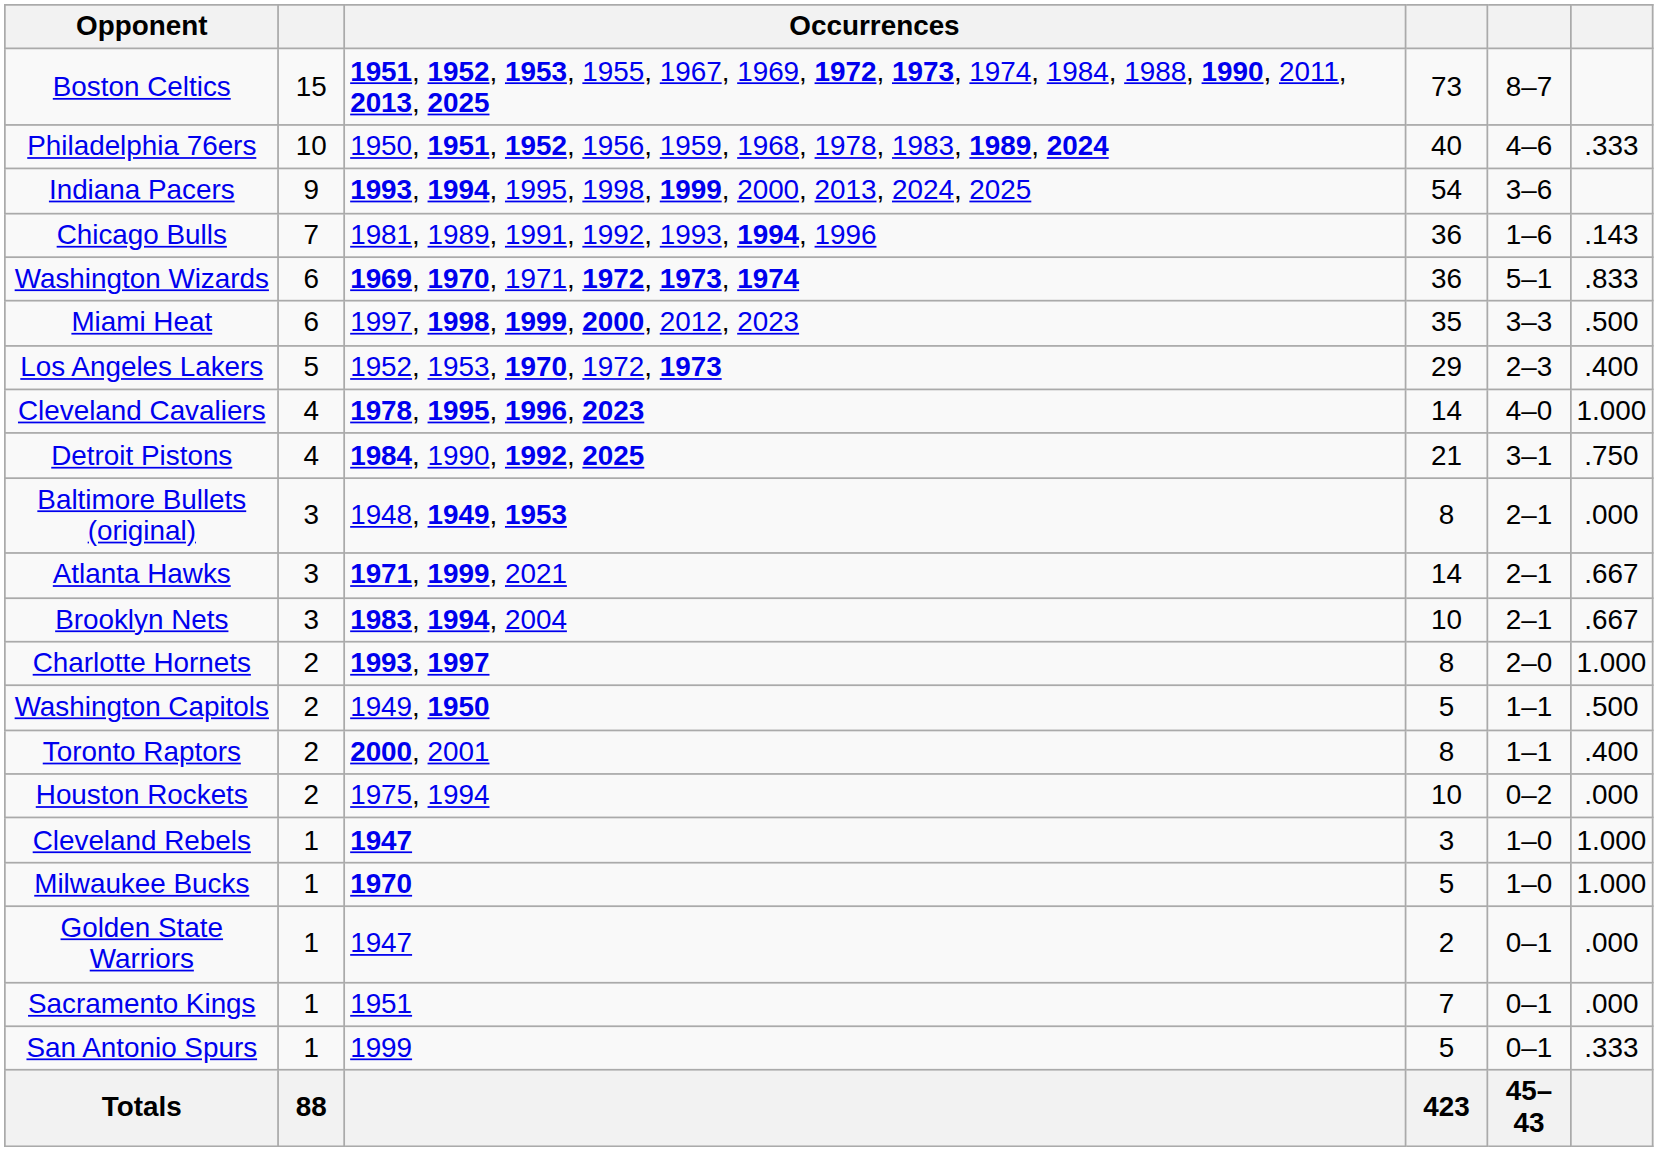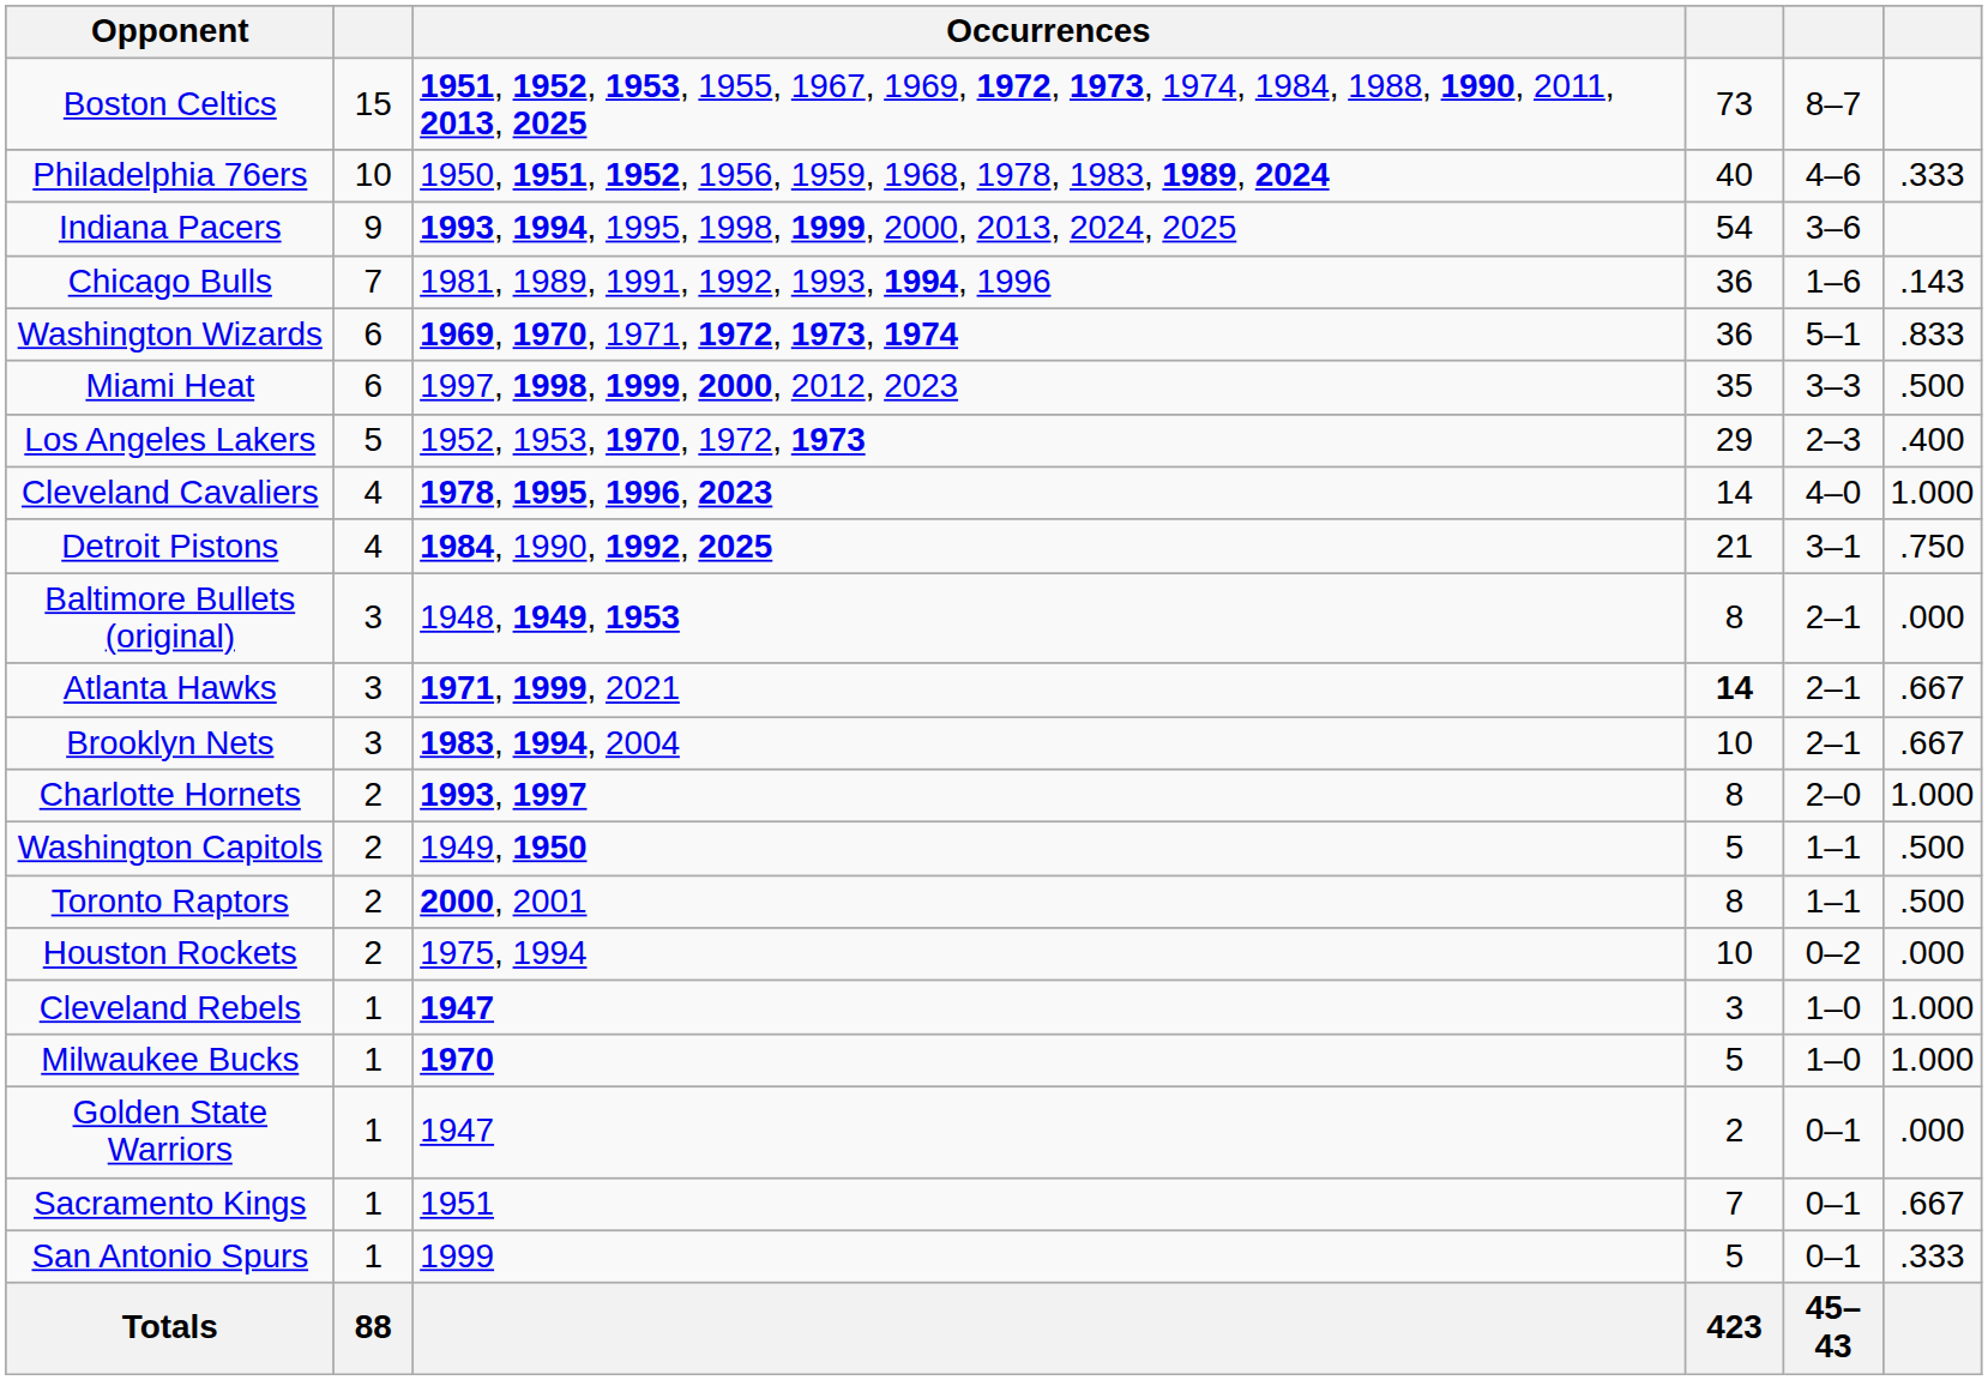 <table class="wikitable sortable" style="text-align: center; width: 75%;">
 <tr>
 <th width="150">Opponent</th>
 <th width="30"></th>
 <th>Occurrences</th>
 <th width="40"></th>
 <th width="40"></th>
 <th width="40"></th>
 </tr>
 <tr>
 <td><a href='#'>Boston Celtics</a></td>
 <td>15</td>
 <td align=left><strong><a href='#'>1951</a></strong>, <strong><a href='#'>1952</a></strong>, <strong><a href='#'>1953</a></strong>, <a href='#'>1955</a>, <a href='#'>1967</a>, <a href='#'>1969</a>, <strong><a href='#'>1972</a></strong>, <strong><a href='#'>1973</a></strong>, <a href='#'>1974</a>, <a href='#'>1984</a>, <a href='#'>1988</a>, <strong><a href='#'>1990</a></strong>, <a href='#'>2011</a>, <strong><a href='#'>2013</a></strong>, <strong><a href='#'>2025</a></strong></td>
 <td>73</td>
 <td>8–7</td>
 <td></td>
 </tr>
 <tr>
 <td><a href='#'>Philadelphia 76ers</a></td>
 <td>10</td>
 <td align=left><a href='#'>1950</a>, <strong><a href='#'>1951</a></strong>, <strong><a href='#'>1952</a></strong>, <a href='#'>1956</a>, <a href='#'>1959</a>, <a href='#'>1968</a>, <a href='#'>1978</a>, <a href='#'>1983</a>, <strong><a href='#'>1989</a></strong>, <strong><a href='#'>2024</a></strong></td>
 <td>40</td>
 <td>4–6</td>
 <td>.333</td>
 </tr>
 <tr>
 <td><a href='#'>Indiana Pacers</a></td>
 <td>9</td>
 <td align=left><strong><a href='#'>1993</a></strong>, <strong><a href='#'>1994</a></strong>, <a href='#'>1995</a>, <a href='#'>1998</a>, <strong><a href='#'>1999</a></strong>, <a href='#'>2000</a>, <a href='#'>2013</a>, <a href='#'>2024</a>, <a href='#'>2025</a></td>
 <td>54</td>
 <td>3–6</td>
 <td></td>
 </tr>
 <tr>
 <td><a href='#'>Chicago Bulls</a></td>
 <td>7</td>
 <td align=left><a href='#'>1981</a>, <a href='#'>1989</a>, <a href='#'>1991</a>, <a href='#'>1992</a>, <a href='#'>1993</a>, <strong><a href='#'>1994</a></strong>, <a href='#'>1996</a></td>
 <td>36</td>
 <td>1–6</td>
 <td>.143</td>
 </tr>
 <tr>
 <td><a href='#'>Washington Wizards</a></td>
 <td>6</td>
 <td align=left><strong><a href='#'>1969</a></strong>, <strong><a href='#'>1970</a></strong>, <a href='#'>1971</a>, <strong><a href='#'>1972</a></strong>, <strong><a href='#'>1973</a></strong>, <strong><a href='#'>1974</a></strong></td>
 <td>36</td>
 <td>5–1</td>
 <td>.833</td>
 </tr>
 <tr>
 <td><a href='#'>Miami Heat</a></td>
 <td>6</td>
 <td align=left><a href='#'>1997</a>, <strong><a href='#'>1998</a></strong>, <strong><a href='#'>1999</a></strong>, <strong><a href='#'>2000</a></strong>, <a href='#'>2012</a>, <a href='#'>2023</a></td>
 <td>35</td>
 <td>3–3</td>
 <td>.500</td>
 </tr>
 <tr>
 <td><a href='#'>Los Angeles Lakers</a></td>
 <td>5</td>
 <td align=left><a href='#'>1952</a>, <a href='#'>1953</a>, <strong><a href='#'>1970</a></strong>, <a href='#'>1972</a>, <strong><a href='#'>1973</a></strong></td>
 <td>29</td>
 <td>2–3</td>
 <td>.400</td>
 </tr>
 <tr>
 <td><a href='#'>Cleveland Cavaliers</a></td>
 <td>4</td>
 <td align=left><strong><a href='#'>1978</a></strong>, <strong><a href='#'>1995</a></strong>, <strong><a href='#'>1996</a></strong>, <strong><a href='#'>2023</a></strong></td>
 <td>14</td>
 <td>4–0</td>
 <td>1.000</td>
 </tr>
 <tr>
 <td><a href='#'>Detroit Pistons</a></td>
 <td>4</td>
 <td align=left><strong><a href='#'>1984</a></strong>, <a href='#'>1990</a>, <strong><a href='#'>1992</a></strong>, <strong><a href='#'>2025</a></strong></td>
 <td>21</td>
 <td>3–1</td>
 <td>.750</td>
 </tr>
 <tr>
 <td><a href='#'>Baltimore Bullets (original)</a></td>
 <td>3</td>
 <td align=left><a href='#'>1948</a>, <strong><a href='#'>1949</a></strong>, <strong><a href='#'>1953</a></strong></td>
 <td>8</td>
 <td>2–1</td>
 <td>.000</td>
 </tr>
 <tr>
 <td><a href='#'>Atlanta Hawks</a></td>
 <td>3</td>
 <td align=left><strong><a href='#'>1971</a></strong>, <strong><a href='#'>1999</a></strong>, <a href='#'>2021</a></td>
-<td>14</td>
+<td><strong>14</strong></td>
 <td>2–1</td>
 <td>.667</td>
 </tr>
 <tr>
 <td><a href='#'>Brooklyn Nets</a></td>
 <td>3</td>
 <td align=left><strong><a href='#'>1983</a></strong>, <strong><a href='#'>1994</a></strong>, <a href='#'>2004</a></td>
 <td>10</td>
 <td>2–1</td>
 <td>.667</td>
 </tr>
 <tr>
 <td><a href='#'>Charlotte Hornets</a></td>
 <td>2</td>
 <td align=left><strong><a href='#'>1993</a></strong>, <strong><a href='#'>1997</a></strong></td>
 <td>8</td>
 <td>2–0</td>
 <td>1.000</td>
 </tr>
 <tr>
 <td><a href='#'>Washington Capitols</a></td>
 <td>2</td>
 <td align=left><a href='#'>1949</a>, <strong><a href='#'>1950</a></strong></td>
 <td>5</td>
 <td>1–1</td>
 <td>.500</td>
 </tr>
 <tr>
 <td><a href='#'>Toronto Raptors</a></td>
 <td>2</td>
 <td align=left><strong><a href='#'>2000</a></strong>, <a href='#'>2001</a></td>
 <td>8</td>
 <td>1–1</td>
-<td>.400</td>
+<td>.500</td>
 </tr>
 <tr>
 <td><a href='#'>Houston Rockets</a></td>
 <td>2</td>
 <td align=left><a href='#'>1975</a>, <a href='#'>1994</a></td>
 <td>10</td>
 <td>0–2</td>
 <td>.000</td>
 </tr>
 <tr>
 <td><a href='#'>Cleveland Rebels</a></td>
 <td>1</td>
 <td align=left><strong><a href='#'>1947</a></strong></td>
 <td>3</td>
 <td>1–0</td>
 <td>1.000</td>
 </tr>
 <tr>
 <td><a href='#'>Milwaukee Bucks</a></td>
 <td>1</td>
 <td align=left><strong><a href='#'>1970</a></strong></td>
 <td>5</td>
 <td>1–0</td>
 <td>1.000</td>
 </tr>
 <tr>
 <td><a href='#'>Golden State Warriors</a></td>
 <td>1</td>
 <td align=left><a href='#'>1947</a></td>
 <td>2</td>
 <td>0–1</td>
 <td>.000</td>
 </tr>
 <tr>
 <td><a href='#'>Sacramento Kings</a></td>
 <td>1</td>
 <td align=left><a href='#'>1951</a></td>
 <td>7</td>
 <td>0–1</td>
-<td>.000</td>
+<td>.667</td>
 </tr>
 <tr>
 <td><a href='#'>San Antonio Spurs</a></td>
 <td>1</td>
 <td align=left><a href='#'>1999</a></td>
 <td>5</td>
 <td>0–1</td>
 <td>.333</td>
 </tr>
 <tr>
 <th width="150">Totals</th>
 <th width="30">88</th>
 <th></th>
 <th width="40">423</th>
 <th width="40">45–43</th>
 <th width="40"></th>
 </tr>
 </table>
